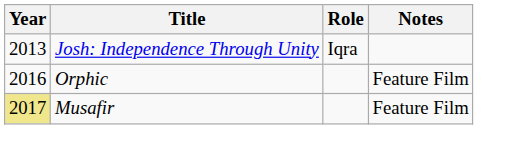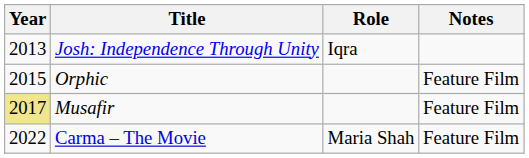 <table class="wikitable">
 <tr>
 <th>Year</th>
 <th>Title</th>
 <th>Role</th>
 <th>Notes</th>
 </tr>
 <tr>
 <td>2013</td>
 <td><em><a href='#'>Josh: Independence Through Unity</a></em></td>
 <td>Iqra</td>
 <td></td>
 </tr>
 <tr>
-<td>2016</td>
+<td>2015</td>
 <td><em>Orphic</em></td>
 <td></td>
 <td>Feature Film</td>
 </tr>
 <tr>
 <td style="background: khaki;">2017</td>
 <td><em>Musafir</em></td>
 <td></td>
 <td>Feature Film</td>
 </tr>
+<tr>
+<td>2022</td>
+<td><a href='#'>Carma – The Movie</a></td>
+<td>Maria Shah</td>
+<td>Feature Film</td>
+</tr>
 </table>
